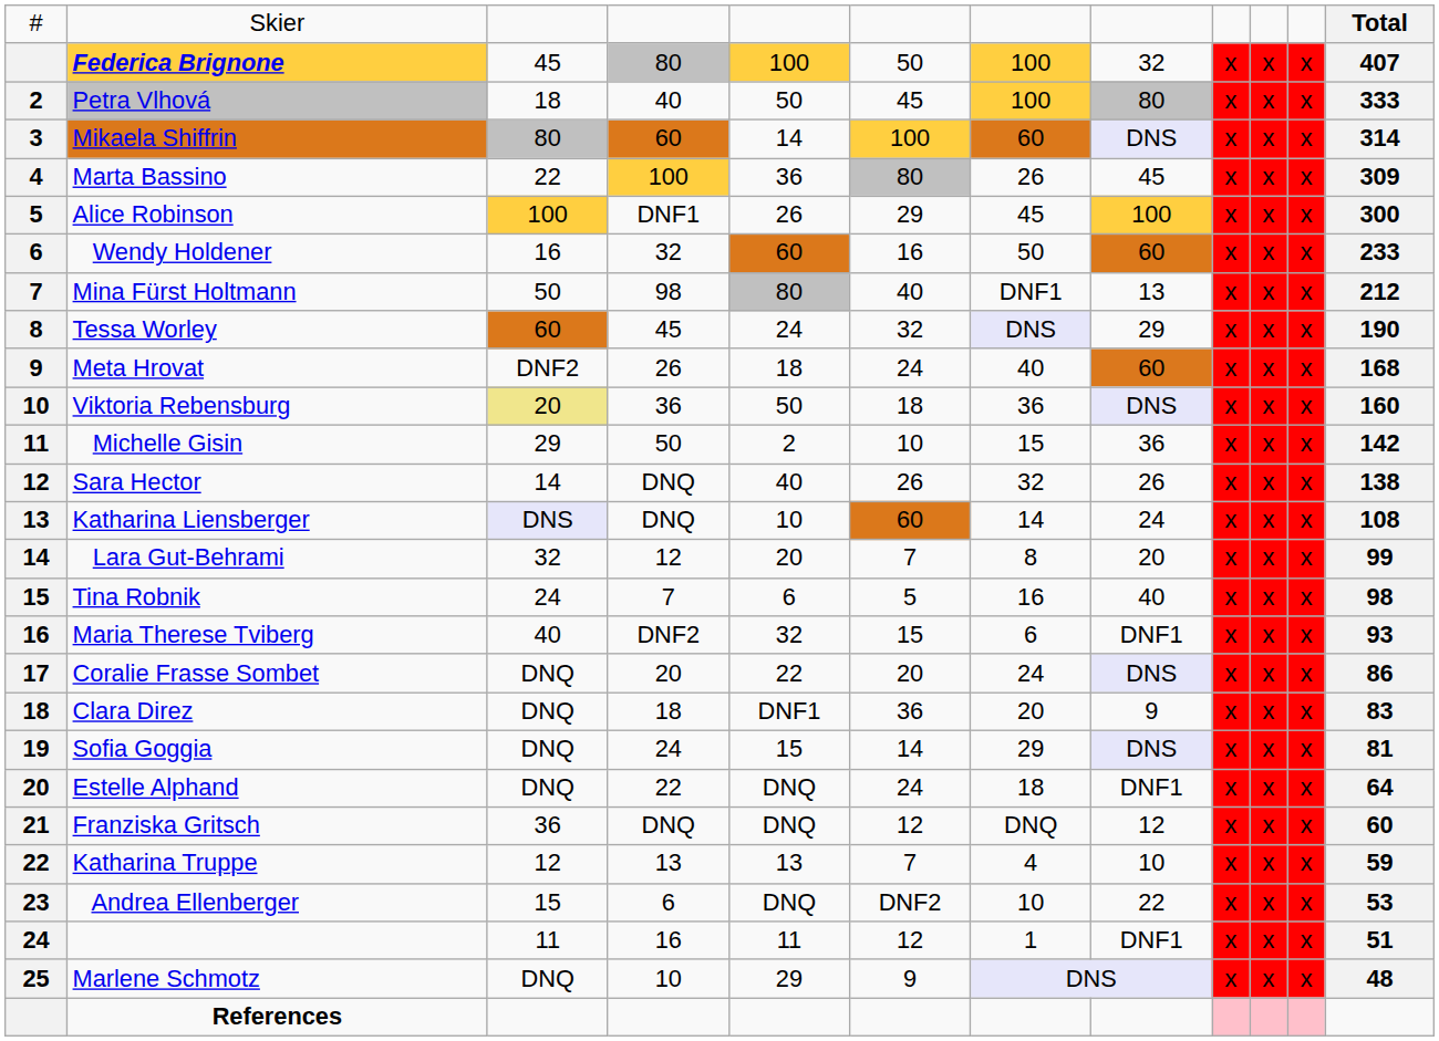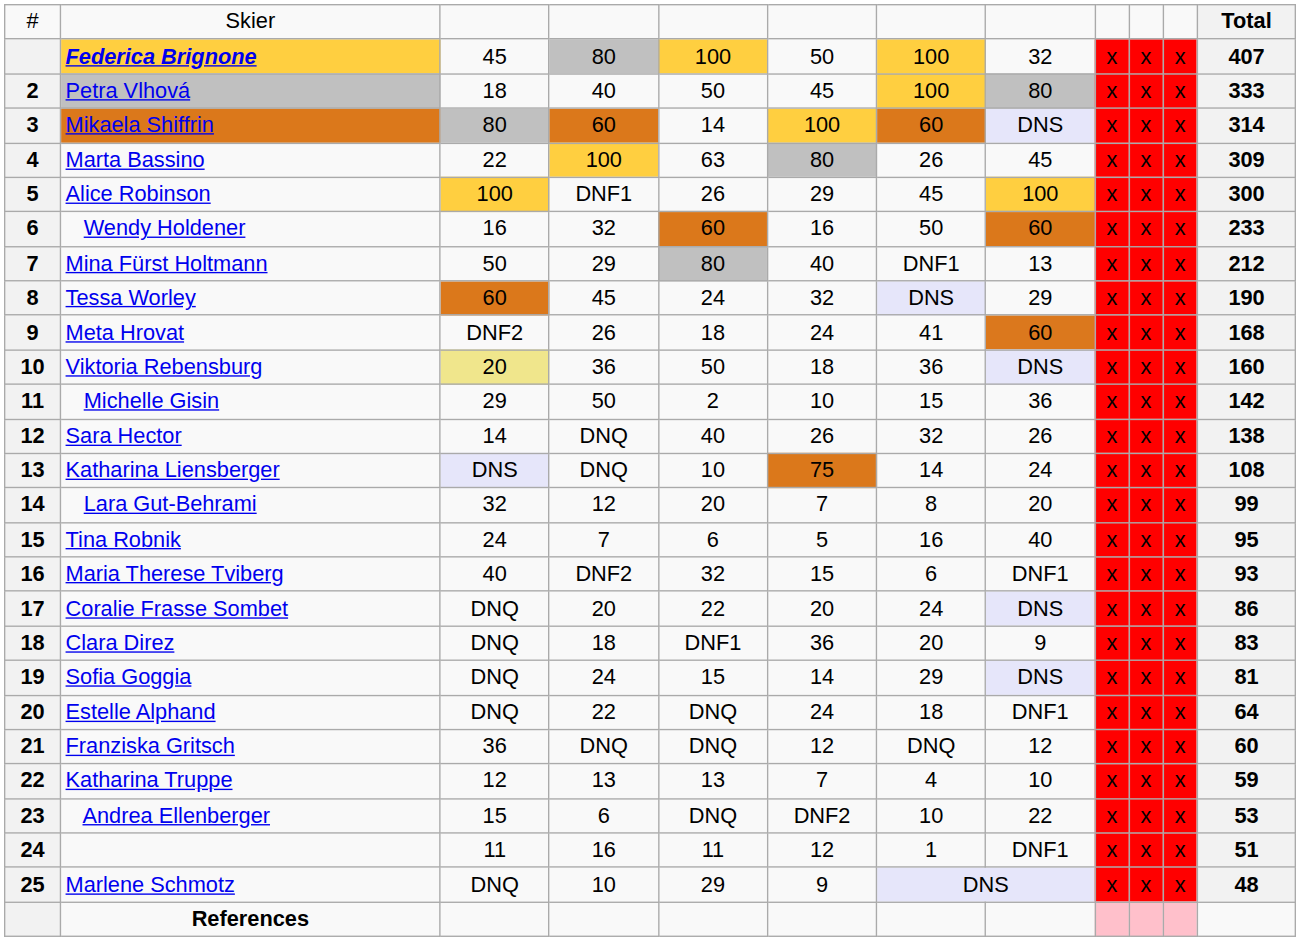 <table class="wikitable" width=60% style="font-size:100%; text-align:center;">
 <tr>
 <td>#</td>
 <td>Skier</td>
 <td><br> </td>
 <td><br> </td>
 <td><br> </td>
 <td><br> </td>
 <td><br> </td>
 <td><br> </td>
 <td><br> </td>
 <td><br> </td>
 <td><br> </td>
 <th>Total</th>
 </tr>
 <tr>
 <th></th>
 <td align=left bgcolor=ffcf40> <strong><em><a href='#'>Federica Brignone</a></em></strong></td>
 <td>45</td>
 <td bgcolor=c0c0c0>80</td>
 <td bgcolor=ffcf40>100</td>
 <td>50</td>
 <td bgcolor=ffcf40>100</td>
 <td>32</td>
 <td bgcolor=red>x</td>
 <td bgcolor=red>x</td>
 <td bgcolor=red>x</td>
 <th>407</th>
 </tr>
 <tr>
 <th>2</th>
 <td align=left bgcolor=c0c0c0> <a href='#'>Petra Vlhová</a></td>
 <td>18</td>
 <td>40</td>
 <td>50</td>
 <td>45</td>
 <td bgcolor=ffcf40>100</td>
 <td bgcolor=c0c0c0>80</td>
 <td bgcolor=red>x</td>
 <td bgcolor=red>x</td>
 <td bgcolor=red>x</td>
 <th>333</th>
 </tr>
 <tr>
 <th>3</th>
 <td align=left bgcolor=db781b> <a href='#'>Mikaela Shiffrin</a></td>
 <td bgcolor=c0c0c0>80</td>
 <td bgcolor=db781b>60</td>
 <td>14</td>
 <td bgcolor=ffcf40>100</td>
 <td bgcolor=db781b>60</td>
 <td bgcolor=lavender>DNS</td>
 <td bgcolor=red>x</td>
 <td bgcolor=red>x</td>
 <td bgcolor=red>x</td>
 <th>314</th>
 </tr>
 <tr>
 <th>4</th>
 <td align=left> <a href='#'>Marta Bassino</a></td>
 <td>22</td>
 <td bgcolor=ffcf40>100</td>
-<td>36</td>
+<td>63</td>
 <td bgcolor=c0c0c0>80</td>
 <td>26</td>
 <td>45</td>
 <td bgcolor=red>x</td>
 <td bgcolor=red>x</td>
 <td bgcolor=red>x</td>
 <th>309</th>
 </tr>
 <tr>
 <th>5</th>
 <td align=left> <a href='#'>Alice Robinson</a></td>
 <td bgcolor=ffcf40>100</td>
 <td>DNF1</td>
 <td>26</td>
 <td>29</td>
 <td>45</td>
 <td bgcolor=ffcf40>100</td>
 <td bgcolor=red>x</td>
 <td bgcolor=red>x</td>
 <td bgcolor=red>x</td>
 <th>300</th>
 </tr>
 <tr>
 <th>6</th>
 <td align=left>   <a href='#'>Wendy Holdener</a></td>
 <td>16</td>
 <td>32</td>
 <td bgcolor=db781b>60</td>
 <td>16</td>
 <td>50</td>
 <td bgcolor=db781b>60</td>
 <td bgcolor=red>x</td>
 <td bgcolor=red>x</td>
 <td bgcolor=red>x</td>
 <th>233</th>
 </tr>
 <tr>
 <th>7</th>
 <td align=left> <a href='#'>Mina Fürst Holtmann</a></td>
 <td>50</td>
-<td>98</td>
+<td>29</td>
 <td bgcolor=c0c0c0>80</td>
 <td>40</td>
 <td>DNF1</td>
 <td>13</td>
 <td bgcolor=red>x</td>
 <td bgcolor=red>x</td>
 <td bgcolor=red>x</td>
 <th>212</th>
 </tr>
 <tr>
 <th>8</th>
 <td align=left> <a href='#'>Tessa Worley</a></td>
 <td bgcolor=db781b>60</td>
 <td>45</td>
 <td>24</td>
 <td>32</td>
 <td bgcolor=lavender>DNS</td>
 <td>29</td>
 <td bgcolor=red>x</td>
 <td bgcolor=red>x</td>
 <td bgcolor=red>x</td>
 <th>190</th>
 </tr>
 <tr>
 <th>9</th>
 <td align=left> <a href='#'>Meta Hrovat</a></td>
 <td>DNF2</td>
 <td>26</td>
 <td>18</td>
 <td>24</td>
-<td>40</td>
+<td>41</td>
 <td bgcolor=db781d>60</td>
 <td bgcolor=red>x</td>
 <td bgcolor=red>x</td>
 <td bgcolor=red>x</td>
 <th>168</th>
 </tr>
 <tr>
 <th>10</th>
 <td align=left> <a href='#'>Viktoria Rebensburg</a></td>
 <td style="background: khaki;">20</td>
 <td>36</td>
 <td>50</td>
 <td>18</td>
 <td>36</td>
 <td bgcolor=lavender>DNS</td>
 <td bgcolor=red>x</td>
 <td bgcolor=red>x</td>
 <td bgcolor=red>x</td>
 <th>160</th>
 </tr>
 <tr>
 <th>11</th>
 <td align=left>   <a href='#'>Michelle Gisin</a></td>
 <td>29</td>
 <td>50</td>
 <td>2</td>
 <td>10</td>
 <td>15</td>
 <td>36</td>
 <td bgcolor=red>x</td>
 <td bgcolor=red>x</td>
 <td bgcolor=red>x</td>
 <th>142</th>
 </tr>
 <tr>
 <th>12</th>
 <td align=left> <a href='#'>Sara Hector</a></td>
 <td>14</td>
 <td>DNQ</td>
 <td>40</td>
 <td>26</td>
 <td>32</td>
 <td>26</td>
 <td bgcolor=red>x</td>
 <td bgcolor=red>x</td>
 <td bgcolor=red>x</td>
 <th>138</th>
 </tr>
 <tr>
 <th>13</th>
 <td align=left> <a href='#'>Katharina Liensberger</a></td>
 <td bgcolor=lavender>DNS</td>
 <td>DNQ</td>
 <td>10</td>
-<td bgcolor=db781b>60</td>
+<td bgcolor=db781b>75</td>
 <td>14</td>
 <td>24</td>
 <td bgcolor=red>x</td>
 <td bgcolor=red>x</td>
 <td bgcolor=red>x</td>
 <th>108</th>
 </tr>
 <tr>
 <th>14</th>
 <td align=left>   <a href='#'>Lara Gut-Behrami</a></td>
 <td>32</td>
 <td>12</td>
 <td>20</td>
 <td>7</td>
 <td>8</td>
 <td>20</td>
 <td bgcolor=red>x</td>
 <td bgcolor=red>x</td>
 <td bgcolor=red>x</td>
 <th>99</th>
 </tr>
 <tr>
 <th>15</th>
 <td align=left> <a href='#'>Tina Robnik</a></td>
 <td>24</td>
 <td>7</td>
 <td>6</td>
 <td>5</td>
 <td>16</td>
 <td>40</td>
 <td bgcolor=red>x</td>
 <td bgcolor=red>x</td>
 <td bgcolor=red>x</td>
-<th>98</th>
+<th>95</th>
 </tr>
 <tr>
 <th>16</th>
 <td align=left> <a href='#'>Maria Therese Tviberg</a></td>
 <td>40</td>
 <td>DNF2</td>
 <td>32</td>
 <td>15</td>
 <td>6</td>
 <td>DNF1</td>
 <td bgcolor=red>x</td>
 <td bgcolor=red>x</td>
 <td bgcolor=red>x</td>
 <th>93</th>
 </tr>
 <tr>
 <th>17</th>
 <td align=left> <a href='#'>Coralie Frasse Sombet</a></td>
 <td>DNQ</td>
 <td>20</td>
 <td>22</td>
 <td>20</td>
 <td>24</td>
 <td bgcolor=lavender>DNS</td>
 <td bgcolor=red>x</td>
 <td bgcolor=red>x</td>
 <td bgcolor=red>x</td>
 <th>86</th>
 </tr>
 <tr>
 <th>18</th>
 <td align=left> <a href='#'>Clara Direz</a></td>
 <td>DNQ</td>
 <td>18</td>
 <td>DNF1</td>
 <td>36</td>
 <td>20</td>
 <td>9</td>
 <td bgcolor=red>x</td>
 <td bgcolor=red>x</td>
 <td bgcolor=red>x</td>
 <th>83</th>
 </tr>
 <tr>
 <th>19</th>
 <td align=left> <a href='#'>Sofia Goggia</a></td>
 <td>DNQ</td>
 <td>24</td>
 <td>15</td>
 <td>14</td>
 <td>29</td>
 <td bgcolor=lavender>DNS</td>
 <td bgcolor=red>x</td>
 <td bgcolor=red>x</td>
 <td bgcolor=red>x</td>
 <th>81</th>
 </tr>
 <tr>
 <th>20</th>
 <td align=left> <a href='#'>Estelle Alphand</a></td>
 <td>DNQ</td>
 <td>22</td>
 <td>DNQ</td>
 <td>24</td>
 <td>18</td>
 <td>DNF1</td>
 <td bgcolor=red>x</td>
 <td bgcolor=red>x</td>
 <td bgcolor=red>x</td>
 <th>64</th>
 </tr>
 <tr>
 <th>21</th>
 <td align=left> <a href='#'>Franziska Gritsch</a></td>
 <td>36</td>
 <td>DNQ</td>
 <td>DNQ</td>
 <td>12</td>
 <td>DNQ</td>
 <td>12</td>
 <td bgcolor=red>x</td>
 <td bgcolor=red>x</td>
 <td bgcolor=red>x</td>
 <th>60</th>
 </tr>
 <tr>
 <th>22</th>
 <td align=left> <a href='#'>Katharina Truppe</a></td>
 <td>12</td>
 <td>13</td>
 <td>13</td>
 <td>7</td>
 <td>4</td>
 <td>10</td>
 <td bgcolor=red>x</td>
 <td bgcolor=red>x</td>
 <td bgcolor=red>x</td>
 <th>59</th>
 </tr>
 <tr>
 <th>23</th>
 <td align=left>   <a href='#'>Andrea Ellenberger</a></td>
 <td>15</td>
 <td>6</td>
 <td>DNQ</td>
 <td>DNF2</td>
 <td>10</td>
 <td>22</td>
 <td bgcolor=red>x</td>
 <td bgcolor=red>x</td>
 <td bgcolor=red>x</td>
 <th>53</th>
 </tr>
 <tr>
 <th>24</th>
 <td align=left></td>
 <td>11</td>
 <td>16</td>
 <td>11</td>
 <td>12</td>
 <td>1</td>
 <td>DNF1</td>
 <td bgcolor=red>x</td>
 <td bgcolor=red>x</td>
 <td bgcolor=red>x</td>
 <th>51</th>
 </tr>
 <tr>
 <th>25</th>
 <td align=left> <a href='#'>Marlene Schmotz</a></td>
 <td>DNQ</td>
 <td>10</td>
 <td>29</td>
 <td>9</td>
 <td colspan=2 bgcolor=lavender>DNS</td>
 <td bgcolor=red>x</td>
 <td bgcolor=red>x</td>
 <td bgcolor=red>x</td>
 <th>48</th>
 </tr>
 <tr>
 <th></th>
 <td align=center><strong>References</strong></td>
 <td></td>
 <td></td>
 <td></td>
 <td></td>
 <td></td>
 <td></td>
 <td bgcolor=pink></td>
 <td bgcolor=pink></td>
 <td bgcolor=pink></td>
 </tr>
 </table>
